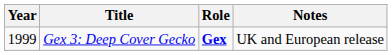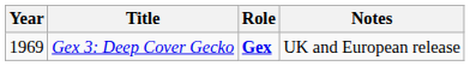 <table class="wikitable sortable">
 <tr>
 <th>Year</th>
 <th>Title</th>
 <th>Role</th>
 <th>Notes</th>
 </tr>
 <tr>
-<td>1999</td>
+<td>1969</td>
 <td><em><a href='#'>Gex 3: Deep Cover Gecko</a></em></td>
 <td><strong><a href='#'>Gex</a></strong></td>
 <td>UK and European release</td>
 </tr>
 </table>
